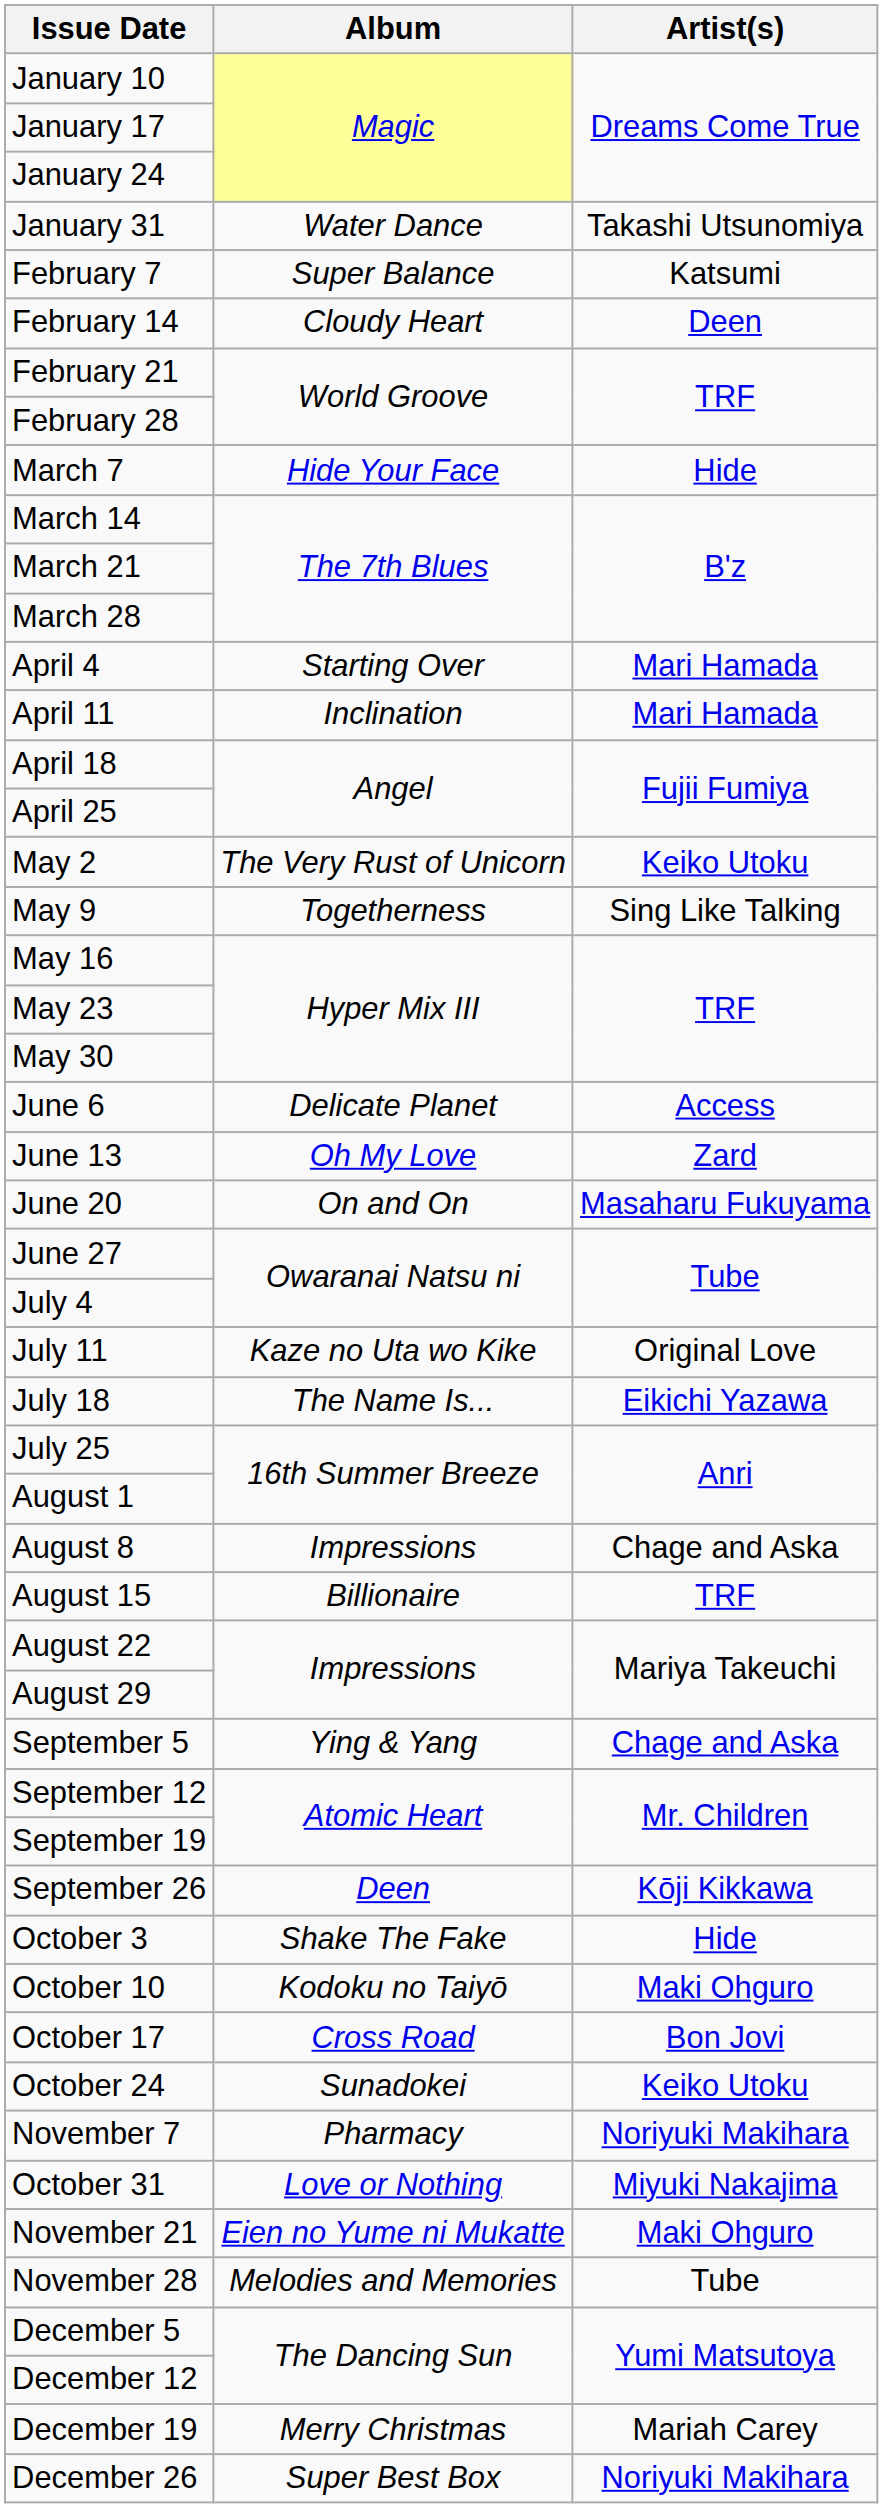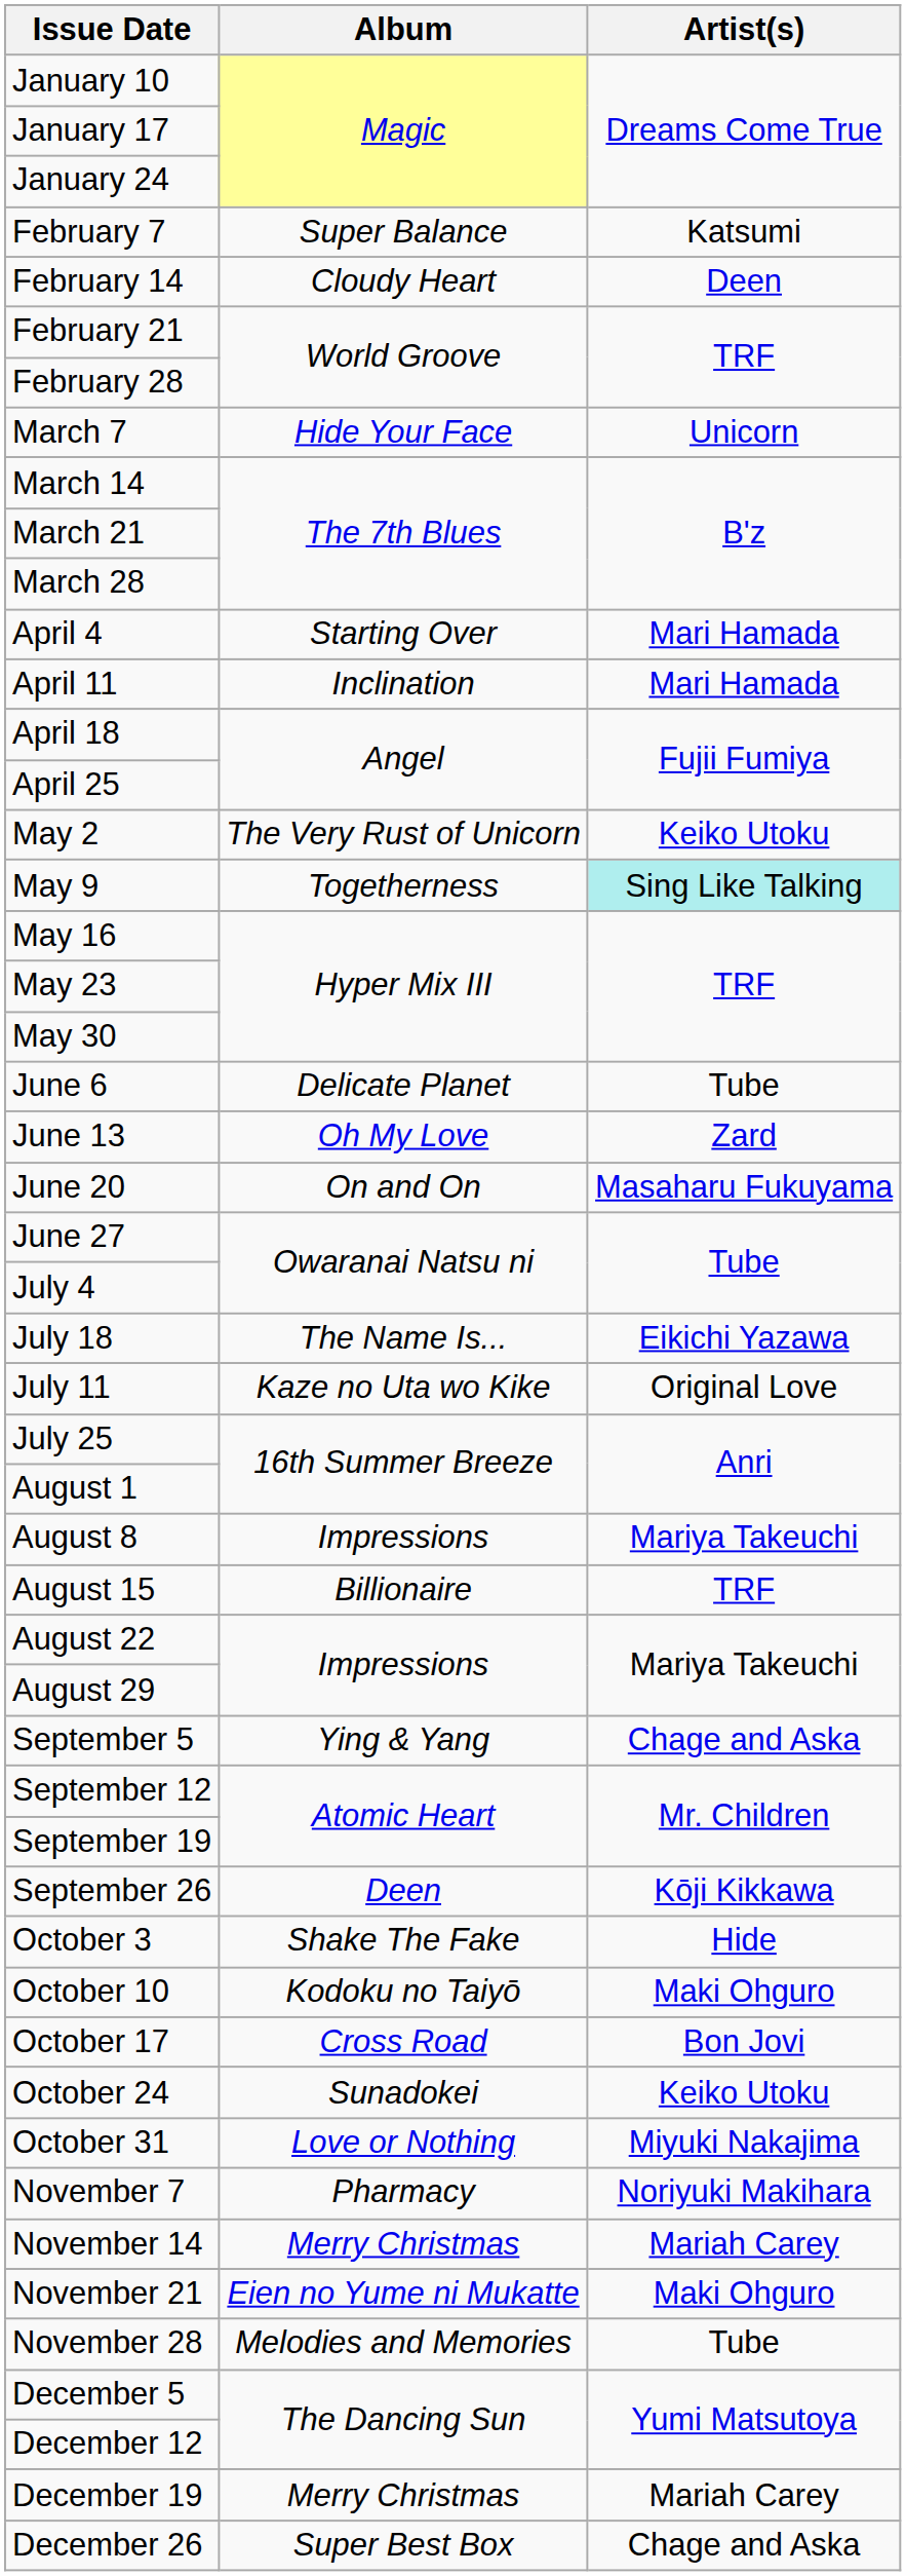 <table class="wikitable">
 <tr>
 <th style="text-align: center;">Issue Date</th>
 <th style="text-align: center;">Album</th>
 <th style="text-align: center;">Artist(s)</th>
 </tr>
 <tr>
 <td>January 10</td>
 <td bgcolor=#FFFF99 style="text-align: center;" rowspan="3"><em><a href='#'>Magic</a></em> </td>
 <td style="text-align: center;" rowspan="3"><a href='#'>Dreams Come True</a></td>
 </tr>
 <tr>
 <td>January 17</td>
 </tr>
 <tr>
 <td>January 24</td>
-</tr>
-<tr>
-<td>January 31</td>
-<td style="text-align: center;"><em>Water Dance</em></td>
-<td style="text-align: center;">Takashi Utsunomiya</td>
 </tr>
 <tr>
 <td>February 7</td>
 <td style="text-align: center;"><em>Super Balance</em></td>
 <td style="text-align: center;">Katsumi</td>
 </tr>
 <tr>
 <td>February 14</td>
 <td style="text-align: center;"><em>Cloudy Heart</em></td>
 <td style="text-align: center;"><a href='#'>Deen</a></td>
 </tr>
 <tr>
 <td>February 21</td>
 <td style="text-align: center;" rowspan="2"><em>World Groove</em></td>
 <td style="text-align: center;" rowspan="2"><a href='#'>TRF</a></td>
 </tr>
 <tr>
 <td>February 28</td>
 </tr>
 <tr>
 <td>March 7</td>
 <td style="text-align: center;"><em><a href='#'>Hide Your Face</a></em></td>
-<td style="text-align: center;"><a href='#'>Hide</a></td>
+<td style="text-align: center;"><a href='#'>Unicorn</a></td>
 </tr>
 <tr>
 <td>March 14</td>
 <td style="text-align: center;" rowspan="3"><em><a href='#'>The 7th Blues</a></em></td>
 <td style="text-align: center;" rowspan="3"><a href='#'>B'z</a></td>
 </tr>
 <tr>
 <td>March 21</td>
 </tr>
 <tr>
 <td>March 28</td>
 </tr>
 <tr>
 <td>April 4</td>
 <td style="text-align: center;"><em>Starting Over</em></td>
 <td style="text-align: center;"><a href='#'>Mari Hamada</a></td>
 </tr>
 <tr>
 <td>April 11</td>
 <td style="text-align: center;"><em>Inclination</em></td>
 <td style="text-align: center;"><a href='#'>Mari Hamada</a></td>
 </tr>
 <tr>
 <td>April 18</td>
 <td style="text-align: center;" rowspan="2"><em>Angel</em></td>
 <td style="text-align: center;" rowspan="2"><a href='#'>Fujii Fumiya</a></td>
 </tr>
 <tr>
 <td>April 25</td>
 </tr>
 <tr>
 <td>May 2</td>
 <td style="text-align: center;"><em>The Very Rust of Unicorn</em></td>
 <td style="text-align: center;"><a href='#'>Keiko Utoku</a></td>
 </tr>
 <tr>
 <td>May 9</td>
 <td style="text-align: center;"><em>Togetherness</em></td>
-<td style="text-align: center;">Sing Like Talking</td>
+<td style="background: paleturquoise; text-align: center;">Sing Like Talking</td>
 </tr>
 <tr>
 <td>May 16</td>
 <td style="text-align: center;" rowspan="3"><em>Hyper Mix III</em></td>
 <td style="text-align: center;" rowspan="3"><a href='#'>TRF</a></td>
 </tr>
 <tr>
 <td>May 23</td>
 </tr>
 <tr>
 <td>May 30</td>
 </tr>
 <tr>
 <td>June 6</td>
 <td style="text-align: center;"><em>Delicate Planet</em></td>
-<td style="text-align: center;"><a href='#'>Access</a></td>
+<td style="text-align: center;">Tube</td>
 </tr>
 <tr>
 <td>June 13</td>
 <td style="text-align: center;"><em><a href='#'>Oh My Love</a></em></td>
 <td style="text-align: center;"><a href='#'>Zard</a></td>
 </tr>
 <tr>
 <td>June 20</td>
 <td style="text-align: center;"><em>On and On</em></td>
 <td style="text-align: center;"><a href='#'>Masaharu Fukuyama</a></td>
 </tr>
 <tr>
 <td>June 27</td>
 <td style="text-align: center;" rowspan="2"><em>Owaranai Natsu ni</em></td>
 <td style="text-align: center;" rowspan="2"><a href='#'>Tube</a></td>
 </tr>
 <tr>
 <td>July 4</td>
 </tr>
 <tr>
+<td>July 18</td>
+<td style="text-align: center;"><em>The Name Is...</em></td>
+<td style="text-align: center;"><a href='#'>Eikichi Yazawa</a></td>
+</tr>
+<tr>
 <td>July 11</td>
 <td style="text-align: center;"><em>Kaze no Uta wo Kike</em></td>
 <td style="text-align: center;">Original Love</td>
-</tr>
-<tr>
-<td>July 18</td>
-<td style="text-align: center;"><em>The Name Is...</em></td>
-<td style="text-align: center;"><a href='#'>Eikichi Yazawa</a></td>
 </tr>
 <tr>
 <td>July 25</td>
 <td style="text-align: center;" rowspan="2"><em>16th Summer Breeze</em></td>
 <td style="text-align: center;" rowspan="2"><a href='#'>Anri</a></td>
 </tr>
 <tr>
 <td>August 1</td>
 </tr>
 <tr>
 <td>August 8</td>
 <td style="text-align: center;"><em>Impressions</em></td>
-<td style="text-align: center;">Chage and Aska</td>
+<td style="text-align: center;"><a href='#'>Mariya Takeuchi</a></td>
 </tr>
 <tr>
 <td>August 15</td>
 <td style="text-align: center;"><em>Billionaire</em></td>
 <td style="text-align: center;"><a href='#'>TRF</a></td>
 </tr>
 <tr>
 <td>August 22</td>
 <td style="text-align: center;" rowspan="2"><em>Impressions</em></td>
 <td style="text-align: center;" rowspan="2">Mariya Takeuchi</td>
 </tr>
 <tr>
 <td>August 29</td>
 </tr>
 <tr>
 <td>September 5</td>
 <td style="text-align: center;"><em>Ying & Yang</em></td>
 <td style="text-align: center;"><a href='#'>Chage and Aska</a></td>
 </tr>
 <tr>
 <td>September 12</td>
 <td style="text-align: center;" rowspan="2"><em><a href='#'>Atomic Heart</a></em></td>
 <td style="text-align: center;" rowspan="2"><a href='#'>Mr. Children</a></td>
 </tr>
 <tr>
 <td>September 19</td>
 </tr>
 <tr>
 <td>September 26</td>
 <td style="text-align: center;"><em><a href='#'>Deen</a></em></td>
 <td style="text-align: center;"><a href='#'>Kōji Kikkawa</a></td>
 </tr>
 <tr>
 <td>October 3</td>
 <td style="text-align: center;"><em>Shake The Fake</em></td>
 <td style="text-align: center;"><a href='#'>Hide</a></td>
 </tr>
 <tr>
 <td>October 10</td>
 <td style="text-align: center;"><em>Kodoku no Taiyō </em></td>
 <td style="text-align: center;"><a href='#'>Maki Ohguro</a></td>
 </tr>
 <tr>
 <td>October 17</td>
 <td style="text-align: center;"><em><a href='#'>Cross Road</a></em></td>
 <td style="text-align: center;"><a href='#'>Bon Jovi</a></td>
 </tr>
 <tr>
 <td>October 24</td>
 <td style="text-align: center;"><em>Sunadokei</em></td>
 <td style="text-align: center;"><a href='#'>Keiko Utoku</a></td>
 </tr>
 <tr>
+<td>October 31</td>
+<td style="text-align: center;"><em><a href='#'>Love or Nothing</a></em></td>
+<td style="text-align: center;"><a href='#'>Miyuki Nakajima</a></td>
+</tr>
+<tr>
 <td>November 7</td>
 <td style="text-align: center;"><em>Pharmacy</em></td>
 <td style="text-align: center;"><a href='#'>Noriyuki Makihara</a></td>
 </tr>
 <tr>
-<td>October 31</td>
-<td style="text-align: center;"><em><a href='#'>Love or Nothing</a></em></td>
-<td style="text-align: center;"><a href='#'>Miyuki Nakajima</a></td>
+<td>November 14</td>
+<td style="text-align: center;"><em><a href='#'>Merry Christmas</a></em></td>
+<td style="text-align: center;"><a href='#'>Mariah Carey</a></td>
 </tr>
 <tr>
 <td>November 21</td>
 <td style="text-align: center;"><em><a href='#'>Eien no Yume ni Mukatte</a></em></td>
 <td style="text-align: center;"><a href='#'>Maki Ohguro</a></td>
 </tr>
 <tr>
 <td>November 28</td>
 <td style="text-align: center;"><em>Melodies and Memories</em></td>
 <td style="text-align: center;">Tube</td>
 </tr>
 <tr>
 <td>December 5</td>
 <td style="text-align: center;" rowspan="2"><em>The Dancing Sun</em></td>
 <td style="text-align: center;" rowspan="2"><a href='#'>Yumi Matsutoya</a></td>
 </tr>
 <tr>
 <td>December 12</td>
 </tr>
 <tr>
 <td>December 19</td>
 <td style="text-align: center;"><em>Merry Christmas</em></td>
 <td style="text-align: center;">Mariah Carey</td>
 </tr>
 <tr>
 <td>December 26</td>
 <td style="text-align: center;"><em>Super Best Box</em></td>
-<td style="text-align: center;"><a href='#'>Noriyuki Makihara</a></td>
+<td style="text-align: center;">Chage and Aska</td>
 </tr>
 </table>
